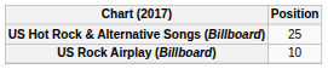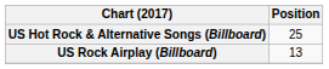 <table class="wikitable plainrowheaders sortable" style="text-align:center">
 <tr>
 <th>Chart (2017)</th>
 <th>Position</th>
 </tr>
 <tr>
 <th scope="row">US Hot Rock & Alternative Songs (<em>Billboard</em>)</th>
 <td>25</td>
 </tr>
 <tr>
 <th scope="row">US Rock Airplay (<em>Billboard</em>)</th>
-<td>10</td>
+<td>13</td>
 </tr>
 <tr>
 </tr>
 </table>
